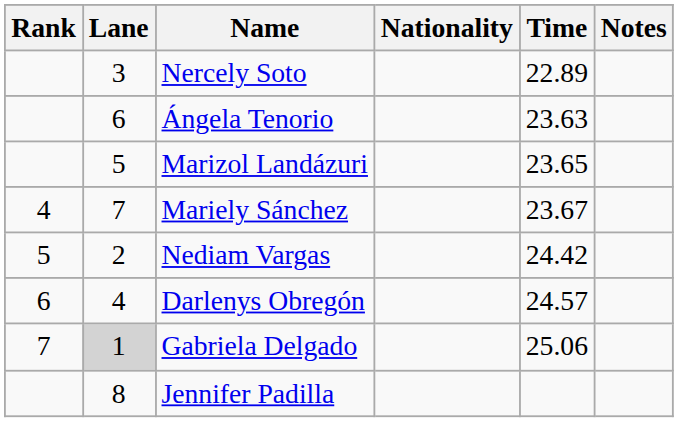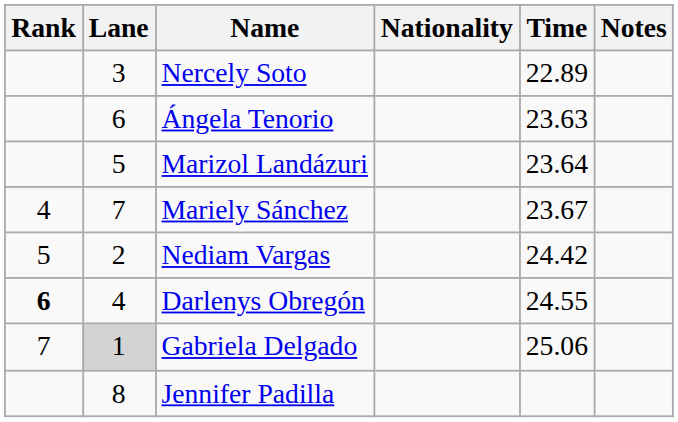 <table class="wikitable sortable" style="text-align:center;font-size:95%">
 <tr>
 <th>Rank</th>
 <th>Lane</th>
 <th>Name</th>
 <th>Nationality</th>
 <th>Time</th>
 <th>Notes</th>
 </tr>
 <tr>
 <td></td>
 <td>3</td>
 <td align=left><a href='#'>Nercely Soto</a></td>
 <td align=left></td>
 <td>22.89</td>
 <td></td>
 </tr>
 <tr>
 <td></td>
 <td>6</td>
 <td align=left><a href='#'>Ángela Tenorio</a></td>
 <td align=left></td>
 <td>23.63</td>
 <td></td>
 </tr>
 <tr>
 <td></td>
 <td>5</td>
 <td align=left><a href='#'>Marizol Landázuri</a></td>
 <td align=left></td>
-<td>23.65</td>
+<td>23.64</td>
 <td></td>
 </tr>
 <tr>
 <td>4</td>
 <td>7</td>
 <td align=left><a href='#'>Mariely Sánchez</a></td>
 <td align=left></td>
 <td>23.67</td>
 <td></td>
 </tr>
 <tr>
 <td>5</td>
 <td>2</td>
 <td align=left><a href='#'>Nediam Vargas</a></td>
 <td align=left></td>
 <td>24.42</td>
 <td></td>
 </tr>
 <tr>
-<td>6</td>
+<td><strong>6</strong></td>
 <td>4</td>
 <td align=left><a href='#'>Darlenys Obregón</a></td>
 <td align=left></td>
-<td>24.57</td>
+<td>24.55</td>
 <td></td>
 </tr>
 <tr>
 <td>7</td>
 <td style="background: lightgrey;">1</td>
 <td align=left><a href='#'>Gabriela Delgado</a></td>
 <td align=left></td>
 <td>25.06</td>
 <td></td>
 </tr>
 <tr>
 <td></td>
 <td>8</td>
 <td align=left><a href='#'>Jennifer Padilla</a></td>
 <td align=left></td>
 <td></td>
 <td></td>
 </tr>
 </table>
